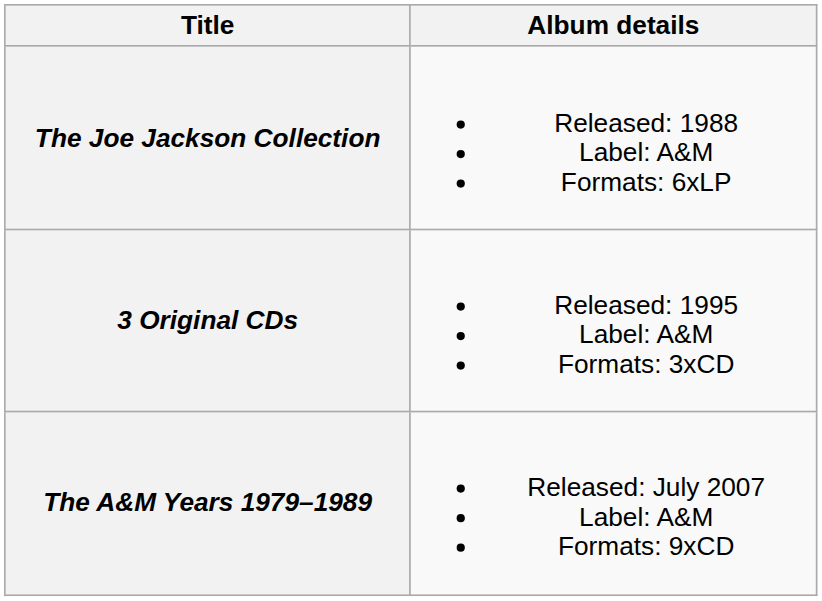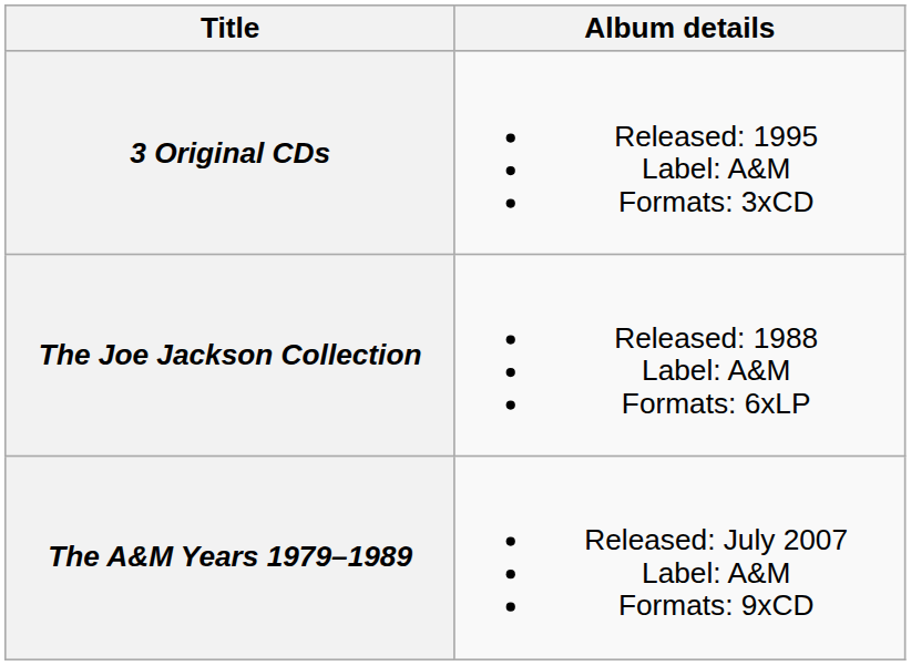 <table class="wikitable plainrowheaders" style="text-align:center;">
 <tr>
 <th scope="col" style="width:15em;">Title</th>
 <th scope="col" style="width:15em;">Album details</th>
 </tr>
 <tr>
+<th scope="row"><em>3 Original CDs</em></th>
+<td><br><ul><li>Released: 1995</li><li>Label: A&M</li><li>Formats: 3xCD</li></ul></td>
+</tr>
+<tr>
 <th scope="row"><em>The Joe Jackson Collection</em></th>
 <td><br><ul><li>Released: 1988</li><li>Label: A&M</li><li>Formats: 6xLP</li></ul></td>
-</tr>
-<tr>
-<th scope="row"><em>3 Original CDs</em></th>
-<td><br><ul><li>Released: 1995</li><li>Label: A&M</li><li>Formats: 3xCD</li></ul></td>
 </tr>
 <tr>
 <th scope="row"><em>The A&M Years 1979–1989</em></th>
 <td><br><ul><li>Released: July 2007</li><li>Label: A&M</li><li>Formats: 9xCD</li></ul></td>
 </tr>
 </table>
